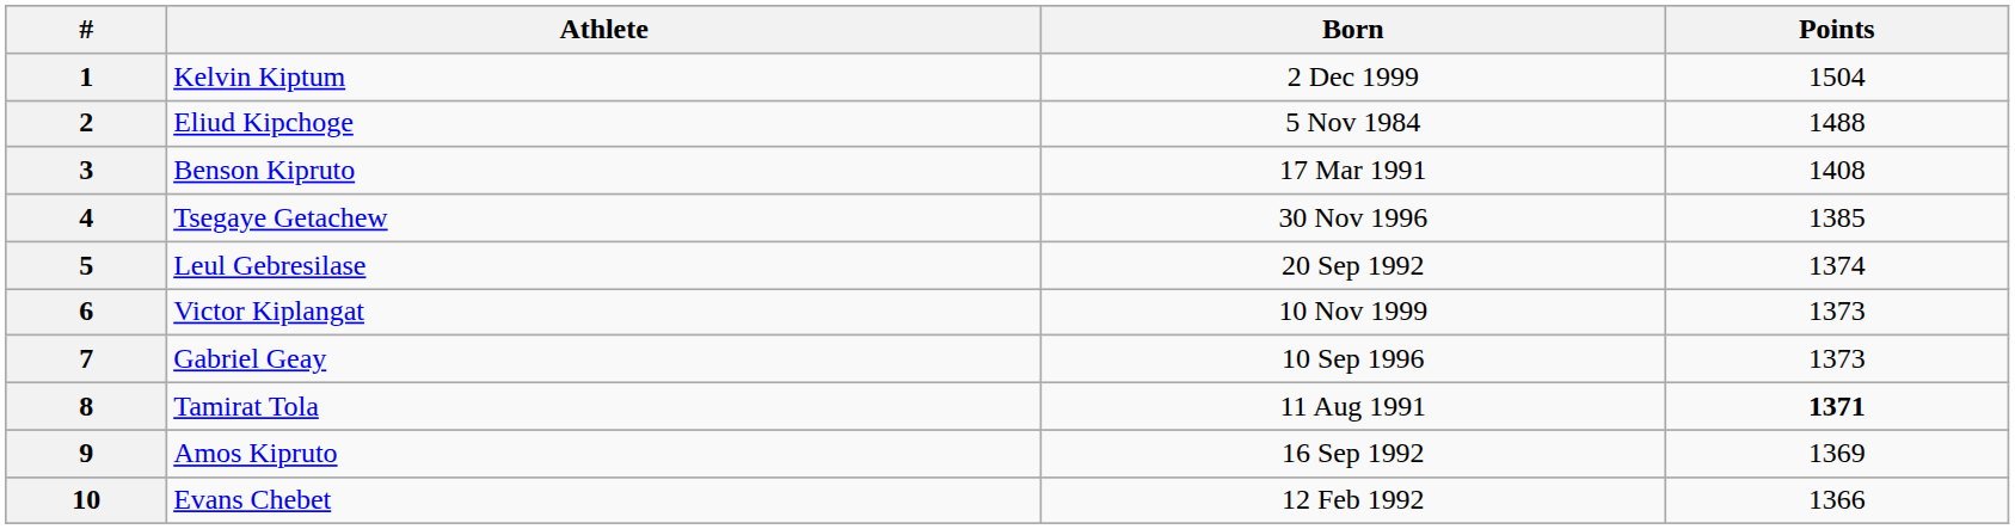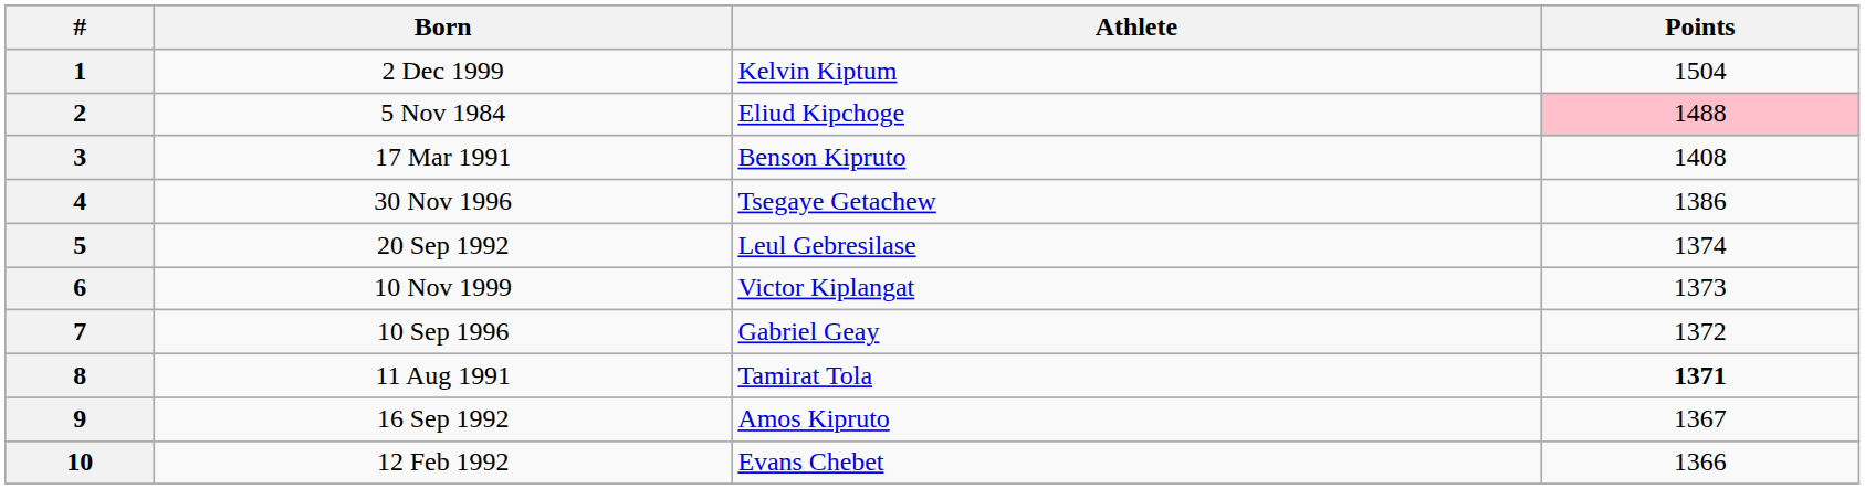 <table class="wikitable" width=80% style="font-size:90%; text-align:center;">
 <tr>
 <th>#</th>
+<th>Born</th>
 <th>Athlete</th>
-<th>Born</th>
 <th>Points</th>
 </tr>
 <tr>
 <th>1</th>
+<td>2 Dec 1999</td>
 <td align=left> <a href='#'>Kelvin Kiptum</a></td>
-<td>2 Dec 1999</td>
 <td>1504</td>
 </tr>
 <tr>
 <th>2</th>
+<td>5 Nov 1984</td>
 <td align=left> <a href='#'>Eliud Kipchoge</a></td>
-<td>5 Nov 1984</td>
-<td>1488</td>
+<td style="background: pink;">1488</td>
 </tr>
 <tr>
 <th>3</th>
+<td>17 Mar 1991</td>
 <td align=left> <a href='#'>Benson Kipruto</a></td>
-<td>17 Mar 1991</td>
 <td>1408</td>
 </tr>
 <tr>
 <th>4</th>
+<td>30 Nov 1996</td>
 <td align=left> <a href='#'>Tsegaye Getachew</a></td>
-<td>30 Nov 1996</td>
-<td>1385</td>
+<td>1386</td>
 </tr>
 <tr>
 <th>5</th>
+<td>20 Sep 1992</td>
 <td align=left> <a href='#'>Leul Gebresilase</a></td>
-<td>20 Sep 1992</td>
 <td>1374</td>
 </tr>
 <tr>
 <th>6</th>
+<td>10 Nov 1999</td>
 <td align=left> <a href='#'>Victor Kiplangat</a></td>
-<td>10 Nov 1999</td>
 <td>1373</td>
 </tr>
 <tr>
 <th>7</th>
+<td>10 Sep 1996</td>
 <td align=left> <a href='#'>Gabriel Geay</a></td>
-<td>10 Sep 1996</td>
-<td>1373</td>
+<td>1372</td>
 </tr>
 <tr>
 <th>8</th>
+<td>11 Aug 1991</td>
 <td align=left> <a href='#'>Tamirat Tola</a></td>
-<td>11 Aug 1991</td>
 <td><strong>1371</strong></td>
 </tr>
 <tr>
 <th>9</th>
+<td>16 Sep 1992</td>
 <td align=left> <a href='#'>Amos Kipruto</a></td>
-<td>16 Sep 1992</td>
-<td>1369</td>
+<td>1367</td>
 </tr>
 <tr>
 <th>10</th>
+<td>12 Feb 1992</td>
 <td align=left> <a href='#'>Evans Chebet</a></td>
-<td>12 Feb 1992</td>
 <td>1366</td>
 </tr>
 </table>
